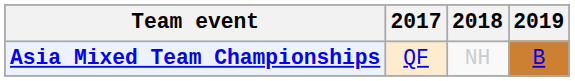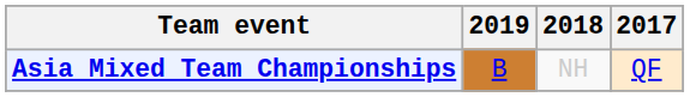 <table class="wikitable" style="font-size: 90%; text-align:center">
 <tr>
 <th>Team event</th>
+<th>2019</th>
+<th>2018</th>
 <th>2017</th>
-<th>2018</th>
-<th>2019</th>
 </tr>
 <tr>
 <td bgcolor="#ECF2FF"; align="left"><strong><a href='#'>Asia Mixed Team Championships</a></strong></td>
+<td bgcolor=CD7F32><a href='#'>B</a></td>
+<td style=color:#ccc>NH</td>
 <td bgcolor=FFEBCD><a href='#'>QF</a></td>
-<td style=color:#ccc>NH</td>
-<td bgcolor=CD7F32><a href='#'>B</a></td>
 </tr>
 </table>
